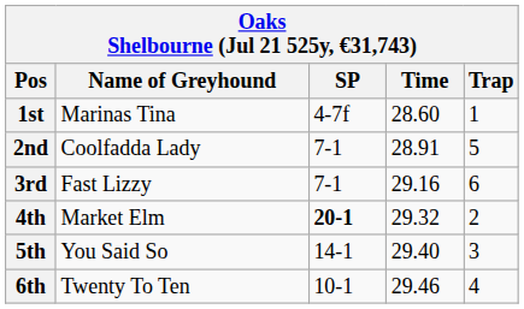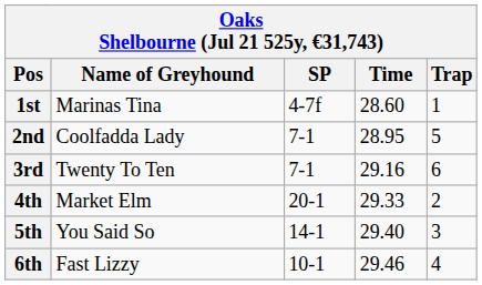 <table class="wikitable">
 <tr>
 <th colspan="6"><a href='#'>Oaks</a><br> <a href='#'>Shelbourne</a> (Jul 21 525y, €31,743)</th>
 </tr>
 <tr>
 <th width=30>Pos</th>
 <th width=180>Name of Greyhound</th>
 <th width=50>SP</th>
 <th width=50>Time</th>
 <th width=30>Trap</th>
 </tr>
 <tr>
 <th>1st</th>
 <td>Marinas Tina </td>
 <td>4-7f</td>
 <td>28.60</td>
 <td>1</td>
 </tr>
 <tr>
 <th>2nd</th>
 <td>Coolfadda Lady</td>
 <td>7-1</td>
-<td>28.91</td>
+<td>28.95</td>
 <td>5</td>
 </tr>
 <tr>
 <th>3rd</th>
-<td>Fast Lizzy</td>
+<td>Twenty To Ten</td>
 <td>7-1</td>
 <td>29.16</td>
 <td>6</td>
 </tr>
 <tr>
 <th>4th</th>
 <td>Market Elm</td>
-<td><strong>20-1</strong></td>
-<td>29.32</td>
+<td>20-1</td>
+<td>29.33</td>
 <td>2</td>
 </tr>
 <tr>
 <th>5th</th>
 <td>You Said So</td>
 <td>14-1</td>
 <td>29.40</td>
 <td>3</td>
 </tr>
 <tr>
 <th>6th</th>
-<td>Twenty To Ten</td>
+<td>Fast Lizzy</td>
 <td>10-1</td>
 <td>29.46</td>
 <td>4</td>
 </tr>
 </table>
